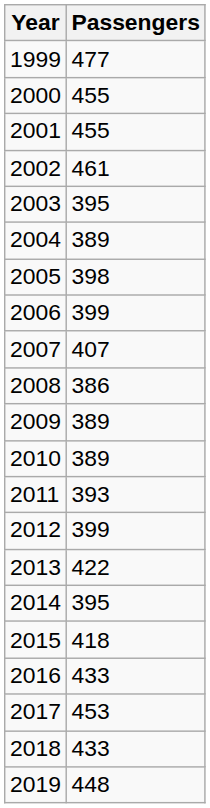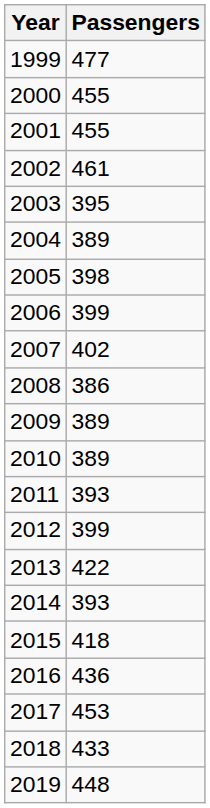 <table class="wikitable">
 <tr>
 <th>Year</th>
 <th>Passengers</th>
 </tr>
 <tr>
 <td>1999</td>
 <td>477</td>
 </tr>
 <tr>
 <td>2000</td>
 <td>455</td>
 </tr>
 <tr>
 <td>2001</td>
 <td>455</td>
 </tr>
 <tr>
 <td>2002</td>
 <td>461</td>
 </tr>
 <tr>
 <td>2003</td>
 <td>395</td>
 </tr>
 <tr>
 <td>2004</td>
 <td>389</td>
 </tr>
 <tr>
 <td>2005</td>
 <td>398</td>
 </tr>
 <tr>
 <td>2006</td>
 <td>399</td>
 </tr>
 <tr>
 <td>2007</td>
-<td>407</td>
+<td>402</td>
 </tr>
 <tr>
 <td>2008</td>
 <td>386</td>
 </tr>
 <tr>
 <td>2009</td>
 <td>389</td>
 </tr>
 <tr>
 <td>2010</td>
 <td>389</td>
 </tr>
 <tr>
 <td>2011</td>
 <td>393</td>
 </tr>
 <tr>
 <td>2012</td>
 <td>399</td>
 </tr>
 <tr>
 <td>2013</td>
 <td>422</td>
 </tr>
 <tr>
 <td>2014</td>
-<td>395</td>
+<td>393</td>
 </tr>
 <tr>
 <td>2015</td>
 <td>418</td>
 </tr>
 <tr>
 <td>2016</td>
-<td>433</td>
+<td>436</td>
 </tr>
 <tr>
 <td>2017</td>
 <td>453</td>
 </tr>
 <tr>
 <td>2018</td>
 <td>433</td>
 </tr>
 <tr>
 <td>2019</td>
 <td>448</td>
 </tr>
 </table>
